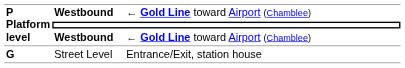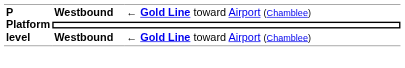 <table table border=0 cellspacing=0 cellpadding=3>
 <tr>
 <td style="border-top:solid 1px gray;border-bottom:solid 1px gray;" width=50 rowspan=3 valign=top><strong>P<br>Platform level</strong></td>
 <td style="border-top:solid 1px gray;" width=100><strong>Westbound</strong></td>
 <td style="border-top:solid 1px gray;" width=400>← <a href='#'><span><strong>Gold Line</strong></span></a> toward <a href='#'>Airport</a> <small>(<a href='#'>Chamblee</a>)</small></td>
 </tr>
 <tr>
 <td style="border-top:solid 2px black;border-right:solid 2px black;border-left:solid 2px black;border-bottom:solid 2px black;text-align:center;" colspan=2></td>
 </tr>
 <tr>
 <td style="border-bottom:solid 1px gray;"><strong>Westbound</strong></td>
 <td style="border-bottom:solid 1px gray;">← <a href='#'><span><strong>Gold Line</strong></span></a> toward <a href='#'>Airport</a> <small>(<a href='#'>Chamblee</a>)</small></td>
 </tr>
-<tr>
-<td style="border-bottom:solid 1px gray;" width=50 valign=top><strong>G</strong></td>
-<td style="border-bottom:solid 1px gray;" width=100 valign=top>Street Level</td>
-<td style="border-bottom:solid 1px gray;" width=400 valign=top>Entrance/Exit, station house</td>
-</tr>
 </table>
